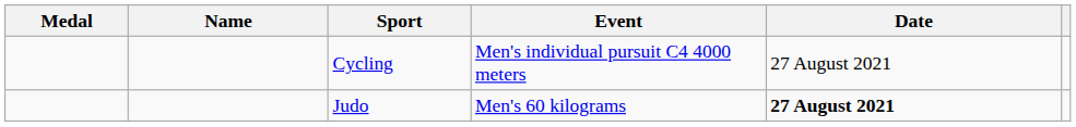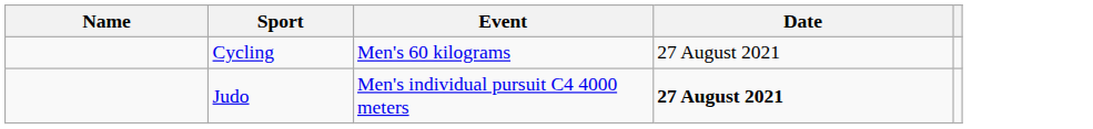 <table class="wikitable sortable" style="font-size:95%">
 <tr>
-<th style="width:6em">Medal</th>
 <th style="width:10em">Name</th>
 <th style="width:7em">Sport</th>
 <th style="width:15em">Event</th>
 <th style="width:15em">Date</th>
 <th></th>
 </tr>
 <tr>
 <td></td>
-<td></td>
 <td><a href='#'>Cycling</a></td>
-<td><a href='#'>Men's individual pursuit C4 4000 meters</a></td>
+<td><a href='#'>Men's 60 kilograms</a></td>
 <td>27 August 2021</td>
 <td></td>
 </tr>
 <tr>
 <td></td>
-<td></td>
 <td><a href='#'>Judo</a></td>
-<td><a href='#'>Men's 60 kilograms</a></td>
+<td><a href='#'>Men's individual pursuit C4 4000 meters</a></td>
 <td><strong>27 August 2021</strong></td>
 <td></td>
 </tr>
 </table>
